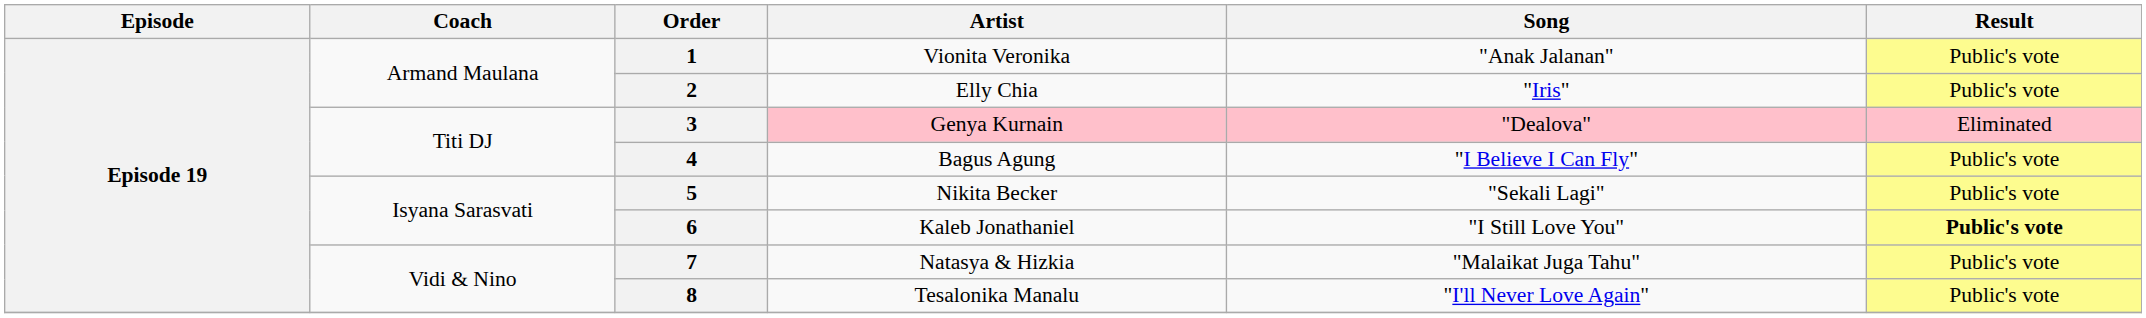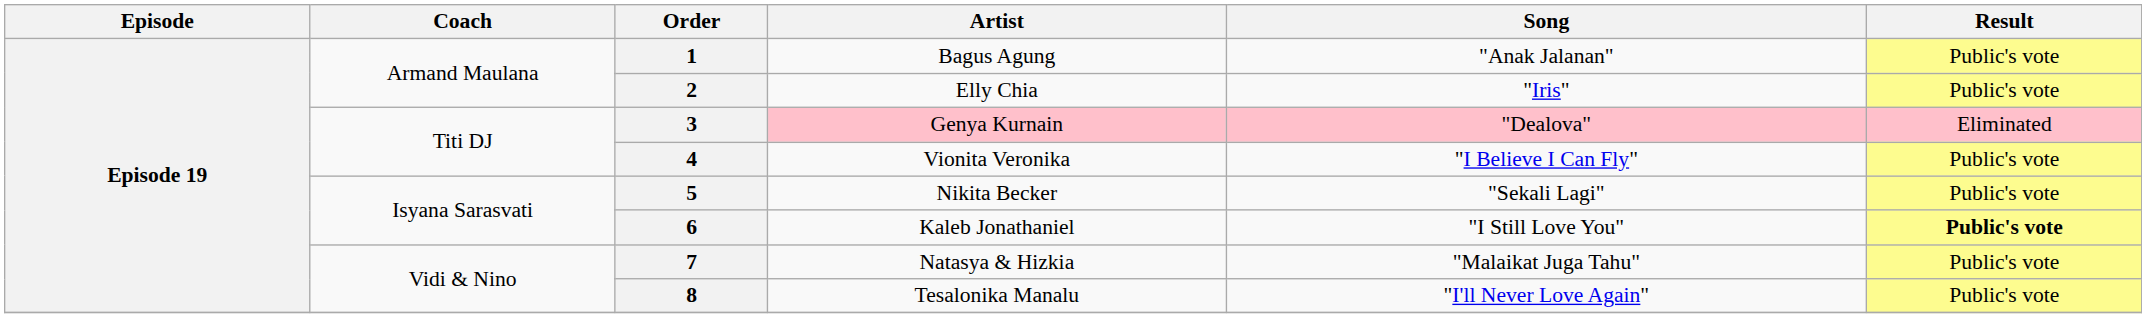 <table class="wikitable" style="text-align:center; width:100%;">
 <tr>
 <th style="width:10%;">Episode</th>
 <th style="width:10%;">Coach</th>
 <th style="width:05%;">Order</th>
 <th style="width:15%;">Artist</th>
 <th style="width:21%;">Song</th>
 <th style="width:9%;">Result</th>
 </tr>
 <tr>
 <th rowspan="8" scope="row">Episode 19<br><small></small></th>
 <td rowspan=2>Armand Maulana</td>
 <th>1</th>
-<td>Vionita Veronika</td>
+<td>Bagus Agung</td>
 <td>"Anak Jalanan"</td>
 <td style="background:#fdfc8f;">Public's vote</td>
 </tr>
 <tr>
 <th>2</th>
 <td>Elly Chia</td>
 <td>"<a href='#'>Iris</a>"</td>
 <td style="background:#fdfc8f;">Public's vote</td>
 </tr>
 <tr>
 <td rowspan=2>Titi DJ</td>
 <th>3</th>
 <td style="background:pink;">Genya Kurnain</td>
 <td style="background:pink;">"Dealova"</td>
 <td style="background:pink;">Eliminated</td>
 </tr>
 <tr>
 <th>4</th>
-<td>Bagus Agung</td>
+<td>Vionita Veronika</td>
 <td>"<a href='#'>I Believe I Can Fly</a>"</td>
 <td style="background:#fdfc8f;">Public's vote</td>
 </tr>
 <tr>
 <td rowspan=2>Isyana Sarasvati</td>
 <th>5</th>
 <td>Nikita Becker</td>
 <td>"Sekali Lagi"</td>
 <td style="background:#fdfc8f;">Public's vote</td>
 </tr>
 <tr>
 <th>6</th>
 <td>Kaleb Jonathaniel</td>
 <td>"I Still Love You"</td>
 <td style="background:#fdfc8f;"><strong>Public's vote</strong></td>
 </tr>
 <tr>
 <td rowspan=2>Vidi & Nino</td>
 <th>7</th>
 <td>Natasya & Hizkia</td>
 <td>"Malaikat Juga Tahu"</td>
 <td style="background:#fdfc8f;">Public's vote</td>
 </tr>
 <tr>
 <th>8</th>
 <td>Tesalonika Manalu</td>
 <td>"<a href='#'>I'll Never Love Again</a>"</td>
 <td style="background:#fdfc8f;">Public's vote</td>
 </tr>
 <tr>
 </tr>
 </table>
